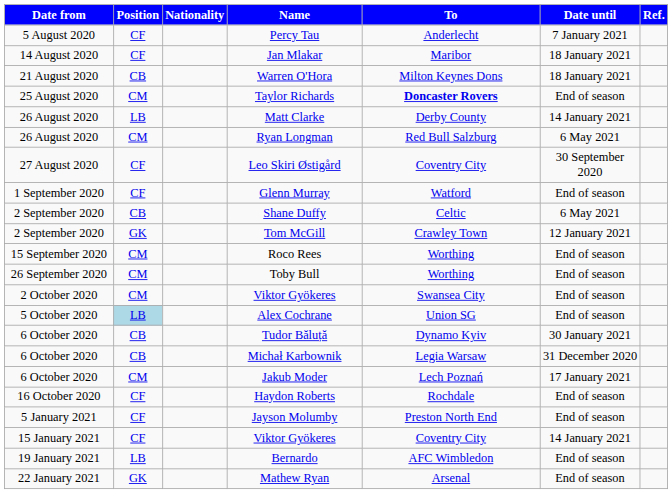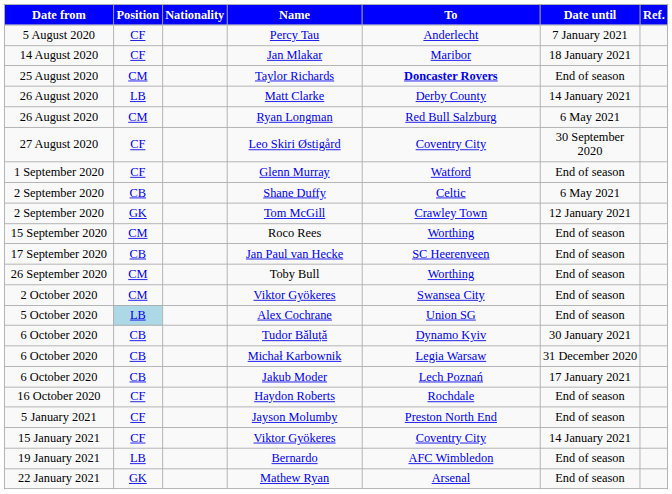 <table class="wikitable"  style="text-align:center; font-size:90%; ">
 <tr>
 <th style=" background:#0000FF; color:#FFFFFF; width:120px;">Date from</th>
 <th style=" background:#0000FF; color:#FFFFFF; width:50px;">Position</th>
 <th style=" background:#0000FF; color:#FFFFFF; width:50px;">Nationality</th>
 <th style=" background:#0000FF; color:#FFFFFF; width:150px;">Name</th>
 <th style=" background:#0000FF; color:#FFFFFF; width:200px;">To</th>
 <th style=" background:#0000FF; color:#FFFFFF; width:110px;">Date until</th>
 <th style=" background:#0000FF; color:#FFFFFF; width:25px;">Ref.</th>
 </tr>
 <tr>
 <td>5 August 2020</td>
 <td><a href='#'>CF</a></td>
 <td></td>
 <td><a href='#'>Percy Tau</a></td>
 <td> <a href='#'>Anderlecht</a></td>
 <td>7 January 2021</td>
 <td></td>
 </tr>
 <tr>
 <td>14 August 2020</td>
 <td><a href='#'>CF</a></td>
 <td></td>
 <td><a href='#'>Jan Mlakar</a></td>
 <td> <a href='#'>Maribor</a></td>
-<td>18 January 2021</td>
-<td></td>
-</tr>
-<tr>
-<td>21 August 2020</td>
-<td><a href='#'>CB</a></td>
-<td></td>
-<td><a href='#'>Warren O'Hora</a></td>
-<td> <a href='#'>Milton Keynes Dons</a></td>
 <td>18 January 2021</td>
 <td></td>
 </tr>
 <tr>
 <td>25 August 2020</td>
 <td><a href='#'>CM</a></td>
 <td></td>
 <td><a href='#'>Taylor Richards</a></td>
 <td><strong> <a href='#'>Doncaster Rovers</a></strong></td>
 <td>End of season</td>
 <td></td>
 </tr>
 <tr>
 <td>26 August 2020</td>
 <td><a href='#'>LB</a></td>
 <td></td>
 <td><a href='#'>Matt Clarke</a></td>
 <td> <a href='#'>Derby County</a></td>
 <td>14 January 2021</td>
 <td></td>
 </tr>
 <tr>
 <td>26 August 2020</td>
 <td><a href='#'>CM</a></td>
 <td></td>
 <td><a href='#'>Ryan Longman</a></td>
 <td> <a href='#'>Red Bull Salzburg</a></td>
 <td>6 May 2021</td>
 <td></td>
 </tr>
 <tr>
 <td>27 August 2020</td>
 <td><a href='#'>CF</a></td>
 <td></td>
 <td><a href='#'>Leo Skiri Østigård</a></td>
 <td> <a href='#'>Coventry City</a></td>
 <td>30 September 2020</td>
 <td></td>
 </tr>
 <tr>
 <td>1 September 2020</td>
 <td><a href='#'>CF</a></td>
 <td></td>
 <td><a href='#'>Glenn Murray</a></td>
 <td> <a href='#'>Watford</a></td>
 <td>End of season</td>
 <td></td>
 </tr>
 <tr>
 <td>2 September 2020</td>
 <td><a href='#'>CB</a></td>
 <td></td>
 <td><a href='#'>Shane Duffy</a></td>
 <td> <a href='#'>Celtic</a></td>
 <td>6 May 2021</td>
 <td></td>
 </tr>
 <tr>
 <td>2 September 2020</td>
 <td><a href='#'>GK</a></td>
 <td></td>
 <td><a href='#'>Tom McGill</a></td>
 <td> <a href='#'>Crawley Town</a></td>
 <td>12 January 2021</td>
 <td></td>
 </tr>
 <tr>
 <td>15 September 2020</td>
 <td><a href='#'>CM</a></td>
 <td></td>
 <td>Roco Rees</td>
 <td> <a href='#'>Worthing</a></td>
 <td>End of season</td>
 <td></td>
 </tr>
 <tr>
+<td>17 September 2020</td>
+<td><a href='#'>CB</a></td>
+<td></td>
+<td><a href='#'>Jan Paul van Hecke</a></td>
+<td> <a href='#'>SC Heerenveen</a></td>
+<td>End of season</td>
+<td></td>
+</tr>
+<tr>
 <td>26 September 2020</td>
 <td><a href='#'>CM</a></td>
 <td></td>
 <td>Toby Bull</td>
 <td> <a href='#'>Worthing</a></td>
 <td>End of season</td>
 <td></td>
 </tr>
 <tr>
 <td>2 October 2020</td>
 <td><a href='#'>CM</a></td>
 <td></td>
 <td><a href='#'>Viktor Gyökeres</a></td>
 <td> <a href='#'>Swansea City</a></td>
 <td>End of season</td>
 <td></td>
 </tr>
 <tr>
 <td>5 October 2020</td>
 <td style="background: lightblue;"><a href='#'>LB</a></td>
 <td></td>
 <td><a href='#'>Alex Cochrane</a></td>
 <td> <a href='#'>Union SG</a></td>
 <td>End of season</td>
 <td></td>
 </tr>
 <tr>
 <td>6 October 2020</td>
 <td><a href='#'>CB</a></td>
 <td></td>
 <td><a href='#'>Tudor Băluță</a></td>
 <td> <a href='#'>Dynamo Kyiv</a></td>
 <td>30 January 2021</td>
 <td></td>
 </tr>
 <tr>
 <td>6 October 2020</td>
 <td><a href='#'>CB</a></td>
 <td></td>
 <td><a href='#'>Michał Karbownik</a></td>
 <td> <a href='#'>Legia Warsaw</a></td>
 <td>31 December 2020</td>
 <td></td>
 </tr>
 <tr>
 <td>6 October 2020</td>
-<td><a href='#'>CM</a></td>
+<td><a href='#'>CB</a></td>
 <td></td>
 <td><a href='#'>Jakub Moder</a></td>
 <td> <a href='#'>Lech Poznań</a></td>
 <td>17 January 2021</td>
 <td></td>
 </tr>
 <tr>
 <td>16 October 2020</td>
 <td><a href='#'>CF</a></td>
 <td></td>
 <td><a href='#'>Haydon Roberts</a></td>
 <td> <a href='#'>Rochdale</a></td>
 <td>End of season</td>
 <td></td>
 </tr>
 <tr>
 <td>5 January 2021</td>
 <td><a href='#'>CF</a></td>
 <td></td>
 <td><a href='#'>Jayson Molumby</a></td>
 <td> <a href='#'>Preston North End</a></td>
 <td>End of season</td>
 <td></td>
 </tr>
 <tr>
 <td>15 January 2021</td>
 <td><a href='#'>CF</a></td>
 <td></td>
 <td><a href='#'>Viktor Gyökeres</a></td>
 <td> <a href='#'>Coventry City</a></td>
 <td>14 January 2021</td>
 <td></td>
 </tr>
 <tr>
 <td>19 January 2021</td>
 <td><a href='#'>LB</a></td>
 <td></td>
 <td><a href='#'>Bernardo</a></td>
 <td> <a href='#'>AFC Wimbledon</a></td>
 <td>End of season</td>
 <td></td>
 </tr>
 <tr>
 <td>22 January 2021</td>
 <td><a href='#'>GK</a></td>
 <td></td>
 <td><a href='#'>Mathew Ryan</a></td>
 <td> <a href='#'>Arsenal</a></td>
 <td>End of season</td>
 <td></td>
 </tr>
 </table>
